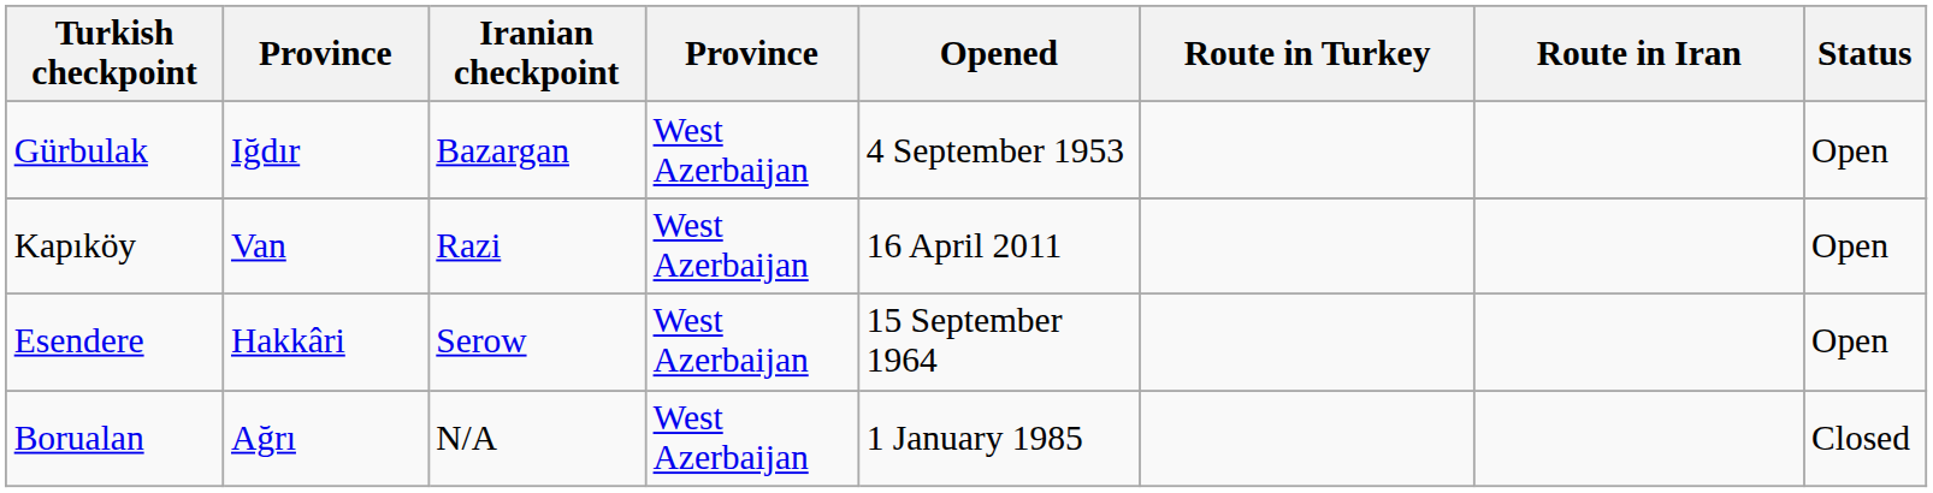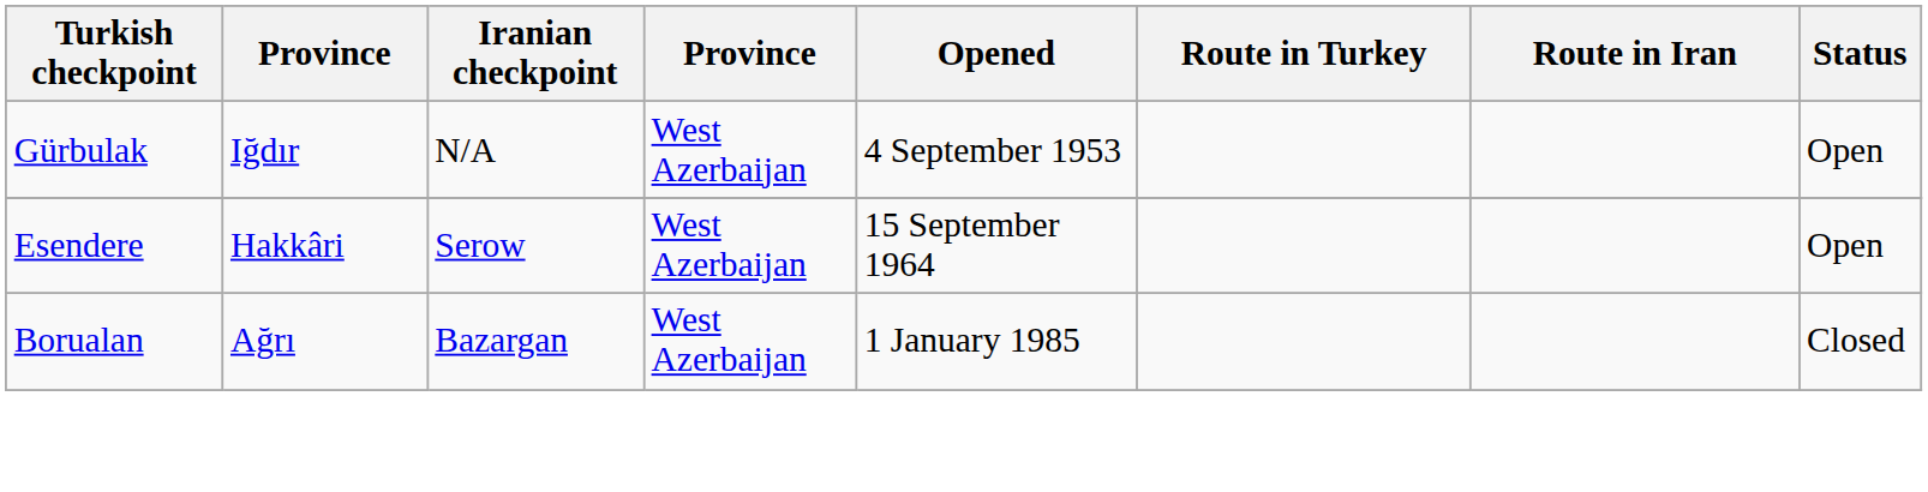 <table class="wikitable">
 <tr>
 <th width=100> Turkish checkpoint</th>
 <th width=100>Province</th>
 <th width=100> Iranian checkpoint</th>
 <th width=100>Province</th>
 <th width=150>Opened</th>
 <th width=200>Route in Turkey</th>
 <th width=200>Route in Iran</th>
 <th width=50>Status</th>
 </tr>
 <tr>
 <td><a href='#'>Gürbulak</a></td>
 <td><a href='#'>Iğdır</a></td>
-<td><a href='#'>Bazargan</a></td>
+<td>N/A</td>
 <td><a href='#'>West Azerbaijan</a></td>
 <td>4 September 1953</td>
 <td></td>
 <td></td>
 <td><span>Open</span></td>
 </tr>
 <tr>
-</tr>
-<tr>
-<td>Kapıköy</td>
-<td><a href='#'>Van</a></td>
-<td><a href='#'>Razi</a></td>
-<td><a href='#'>West Azerbaijan</a></td>
-<td>16 April 2011</td>
-<td></td>
-<td></td>
-<td><span>Open</span></td>
 </tr>
 <tr>
 <td><a href='#'>Esendere</a></td>
 <td><a href='#'>Hakkâri</a></td>
 <td><a href='#'>Serow</a></td>
 <td><a href='#'>West Azerbaijan</a></td>
 <td>15 September 1964</td>
 <td></td>
 <td></td>
 <td><span>Open</span></td>
 </tr>
 <tr>
 <td><a href='#'>Borualan</a></td>
 <td><a href='#'>Ağrı</a></td>
-<td>N/A</td>
+<td><a href='#'>Bazargan</a></td>
 <td><a href='#'>West Azerbaijan</a></td>
 <td>1 January 1985</td>
 <td></td>
 <td></td>
 <td><span>Closed</span></td>
 </tr>
 </table>
